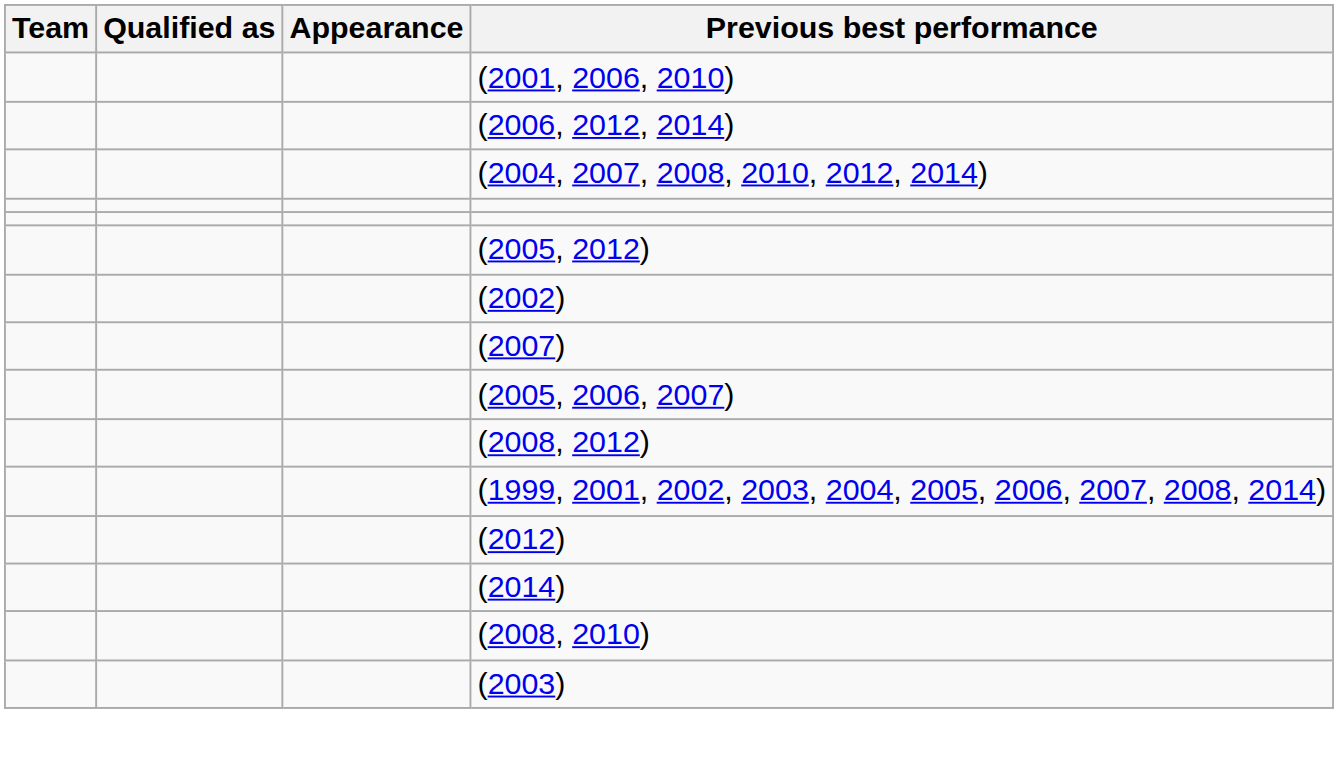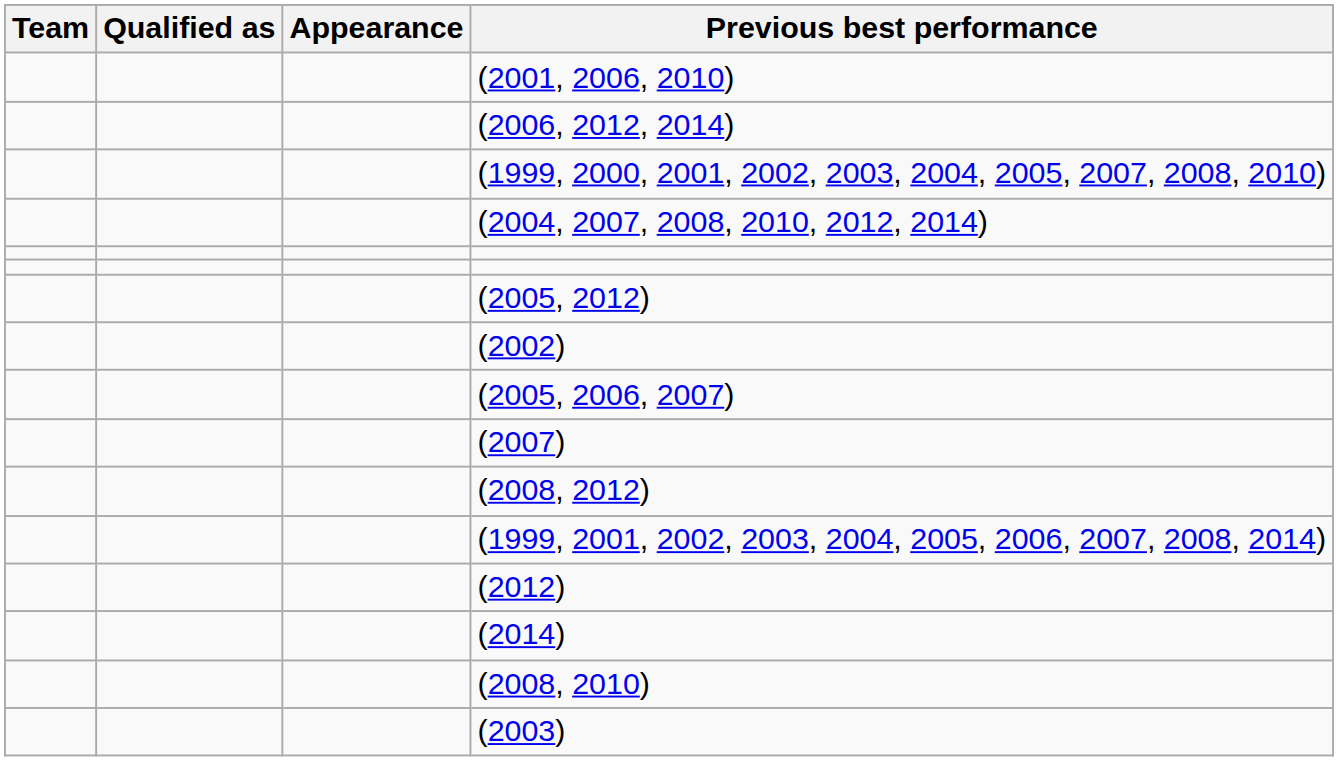 <table class="wikitable sortable">
 <tr>
 <th>Team</th>
 <th>Qualified as</th>
 <th>Appearance</th>
 <th>Previous best performance</th>
 </tr>
 <tr>
 <td></td>
 <td></td>
 <td></td>
 <td> (<a href='#'>2001</a>, <a href='#'>2006</a>, <a href='#'>2010</a>)</td>
 </tr>
 <tr>
 <td></td>
 <td></td>
 <td></td>
 <td> (<a href='#'>2006</a>, <a href='#'>2012</a>, <a href='#'>2014</a>)</td>
+</tr>
+<tr>
+<td></td>
+<td></td>
+<td></td>
+<td> (<a href='#'>1999</a>, <a href='#'>2000</a>, <a href='#'>2001</a>, <a href='#'>2002</a>, <a href='#'>2003</a>, <a href='#'>2004</a>, <a href='#'>2005</a>, <a href='#'>2007</a>, <a href='#'>2008</a>, <a href='#'>2010</a>)</td>
 </tr>
 <tr>
 <td></td>
 <td></td>
 <td></td>
 <td> (<a href='#'>2004</a>, <a href='#'>2007</a>, <a href='#'>2008</a>, <a href='#'>2010</a>, <a href='#'>2012</a>, <a href='#'>2014</a>)</td>
 </tr>
 <tr>
 <td></td>
 <td></td>
 <td></td>
 <td></td>
 </tr>
 <tr>
 <td></td>
 <td></td>
 <td></td>
 <td></td>
 </tr>
 <tr>
 <td></td>
 <td></td>
 <td></td>
 <td> (<a href='#'>2005</a>, <a href='#'>2012</a>)</td>
 </tr>
 <tr>
 <td></td>
 <td></td>
 <td></td>
 <td> (<a href='#'>2002</a>)</td>
 </tr>
 <tr>
 <td></td>
 <td></td>
 <td></td>
-<td> (<a href='#'>2007</a>)</td>
+<td> (<a href='#'>2005</a>, <a href='#'>2006</a>, <a href='#'>2007</a>)</td>
 </tr>
 <tr>
 <td></td>
 <td></td>
 <td></td>
-<td> (<a href='#'>2005</a>, <a href='#'>2006</a>, <a href='#'>2007</a>)</td>
+<td> (<a href='#'>2007</a>)</td>
 </tr>
 <tr>
 <td></td>
 <td></td>
 <td></td>
 <td> (<a href='#'>2008</a>, <a href='#'>2012</a>)</td>
 </tr>
 <tr>
 <td></td>
 <td></td>
 <td></td>
 <td> (<a href='#'>1999</a>, <a href='#'>2001</a>, <a href='#'>2002</a>, <a href='#'>2003</a>, <a href='#'>2004</a>, <a href='#'>2005</a>, <a href='#'>2006</a>, <a href='#'>2007</a>, <a href='#'>2008</a>, <a href='#'>2014</a>)</td>
 </tr>
 <tr>
 <td></td>
 <td></td>
 <td></td>
 <td> (<a href='#'>2012</a>)</td>
 </tr>
 <tr>
 <td></td>
 <td></td>
 <td></td>
 <td> (<a href='#'>2014</a>)</td>
 </tr>
 <tr>
 <td></td>
 <td></td>
 <td></td>
 <td> (<a href='#'>2008</a>, <a href='#'>2010</a>)</td>
 </tr>
 <tr>
 <td></td>
 <td></td>
 <td></td>
 <td> (<a href='#'>2003</a>)</td>
 </tr>
 </table>
